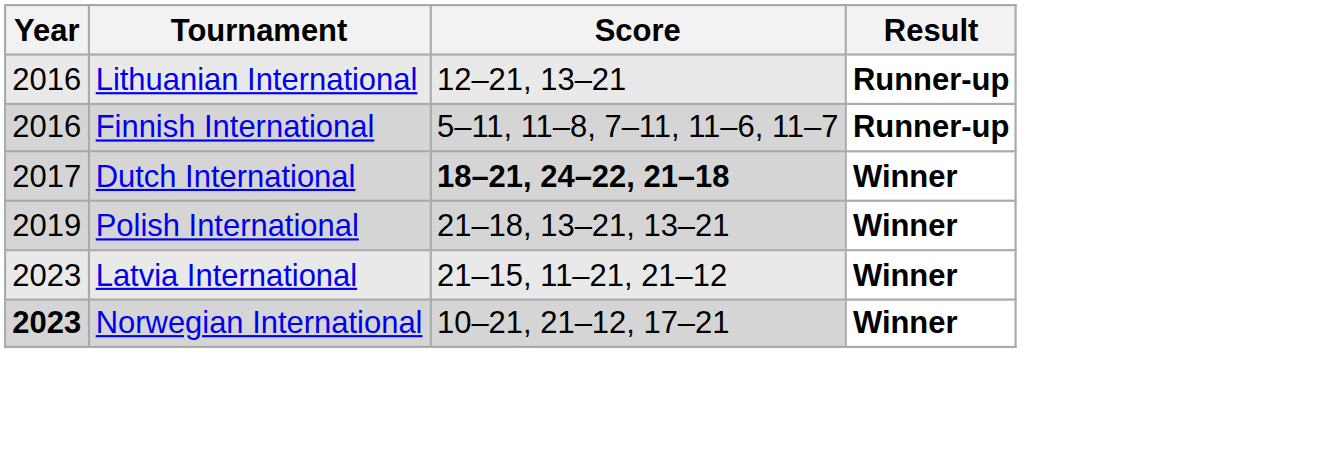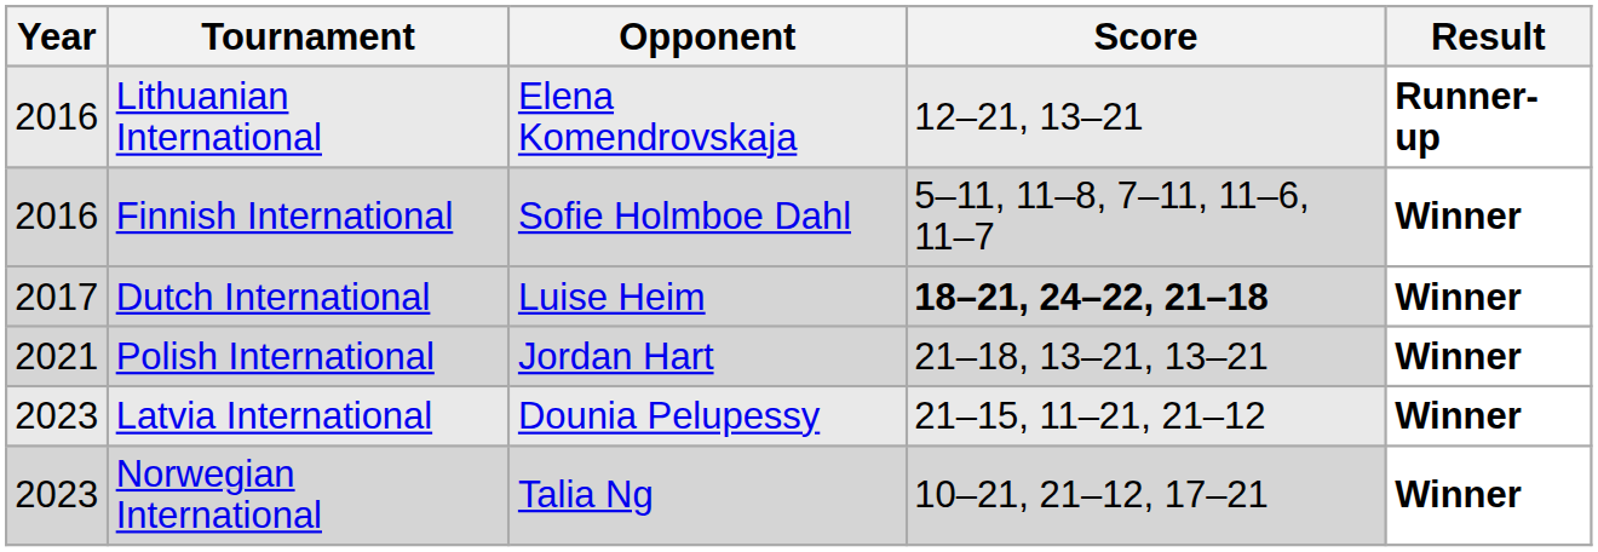 <table class="sortable wikitable" style="font-size: 90%;">
 <tr>
 <th>Year</th>
 <th>Tournament</th>
+<th>Opponent</th>
 <th>Score</th>
 <th>Result</th>
 </tr>
 <tr style="background:#E9E9E9">
 <td align="center">2016</td>
 <td align="left"><a href='#'>Lithuanian International</a></td>
+<td align="left"> <a href='#'>Elena Komendrovskaja</a></td>
 <td align="left">12–21, 13–21</td>
 <td style="text-align:left; background:white"> <strong>Runner-up</strong></td>
 </tr>
 <tr style="background:#D5D5D5">
 <td align="center">2016</td>
 <td align="left"><a href='#'>Finnish International</a></td>
+<td align="left"> <a href='#'>Sofie Holmboe Dahl</a></td>
 <td align="left">5–11, 11–8, 7–11, 11–6, 11–7</td>
-<td style="text-align:left; background:white"> <strong>Runner-up</strong></td>
+<td style="text-align:left; background:white"> <strong>Winner</strong></td>
 </tr>
 <tr style="background:#D5D5D5">
 <td align="center">2017</td>
 <td align="left"><a href='#'>Dutch International</a></td>
+<td align="left"> <a href='#'>Luise Heim</a></td>
 <td align="left"><strong>18–21, 24–22, 21–18</strong></td>
 <td style="text-align:left; background:white"> <strong>Winner</strong></td>
 </tr>
 <tr style="background:#D5D5D5">
-<td align="center">2019</td>
+<td align="center">2021</td>
 <td align="left"><a href='#'>Polish International</a></td>
+<td align="left"> <a href='#'>Jordan Hart</a></td>
 <td align="left">21–18, 13–21, 13–21</td>
 <td style="text-align:left; background:white"> <strong>Winner</strong></td>
 </tr>
 <tr style="background:#E9E9E9">
 <td align="center">2023</td>
 <td align="left"><a href='#'>Latvia International</a></td>
+<td align="left"> <a href='#'>Dounia Pelupessy</a></td>
 <td align="left">21–15, 11–21, 21–12</td>
 <td style="text-align:left; background:white"> <strong>Winner</strong></td>
 </tr>
 <tr style="background:#D5D5D5">
-<td align="center"><strong>2023</strong></td>
+<td align="center">2023</td>
 <td align="left"><a href='#'>Norwegian International</a></td>
+<td align="left"> <a href='#'>Talia Ng</a></td>
 <td align="left">10–21, 21–12, 17–21</td>
 <td style="text-align:left; background:white"> <strong>Winner</strong></td>
 </tr>
 </table>
